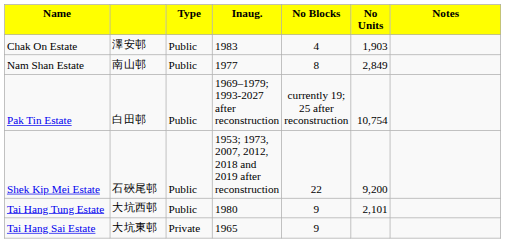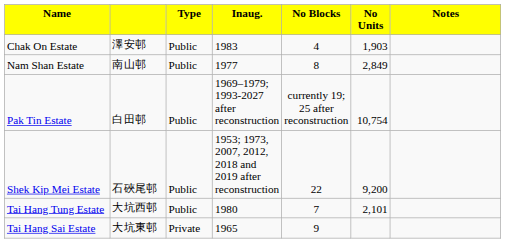 <table class="wikitable">
 <tr style="font-weight:bold;background-color:yellow" align="center" valign="top">
 <td width="143.25" Height="12.75">Name</td>
 <td width="72.75" align="center" valign="top"></td>
 <td width="59.25" align="center" valign="top">Type</td>
 <td width="48" align="center" valign="top">Inaug.</td>
 <td width="48" align="center" valign="top">No Blocks</td>
 <td width="48.75" align="center" valign="top">No Units</td>
 <td width="150.75" align="center" valign="top">Notes</td>
 </tr>
 <tr valign="bottom">
 <td Height="12.75">Chak On Estate</td>
 <td>澤安邨</td>
 <td>Public</td>
 <td>1983</td>
 <td align="center">4</td>
 <td align="right">1,903</td>
 <td></td>
 </tr>
 <tr valign="bottom">
 <td Height="12.75">Nam Shan Estate</td>
 <td>南山邨</td>
 <td>Public</td>
 <td>1977</td>
 <td align="center">8</td>
 <td align="right">2,849</td>
 <td></td>
 </tr>
 <tr valign="bottom">
 <td Height="12.75"><a href='#'>Pak Tin Estate</a></td>
 <td>白田邨</td>
 <td>Public</td>
 <td>1969–1979; 1993-2027 after reconstruction</td>
 <td align="center">currently 19; 25 after reconstruction</td>
 <td align="right">10,754</td>
 <td></td>
 </tr>
 <tr valign="bottom">
 <td Height="12.75"><a href='#'>Shek Kip Mei Estate</a></td>
 <td>石硤尾邨</td>
 <td>Public</td>
 <td>1953; 1973, 2007, 2012, 2018 and 2019 after reconstruction</td>
 <td align="center">22</td>
 <td align="right">9,200</td>
 <td></td>
 </tr>
 <tr valign="bottom">
 <td Height="12.75"><a href='#'>Tai Hang Tung Estate</a></td>
 <td>大坑西邨</td>
 <td>Public</td>
 <td>1980</td>
-<td align="center">9</td>
+<td align="center">7</td>
 <td align="right">2,101</td>
 <td></td>
 </tr>
 <tr valign="bottom">
 <td Height="12.75"><a href='#'>Tai Hang Sai Estate</a></td>
 <td>大坑東邨</td>
 <td>Private</td>
 <td>1965</td>
 <td align="center">9</td>
 <td align="right"></td>
 <td></td>
 </tr>
 </table>
